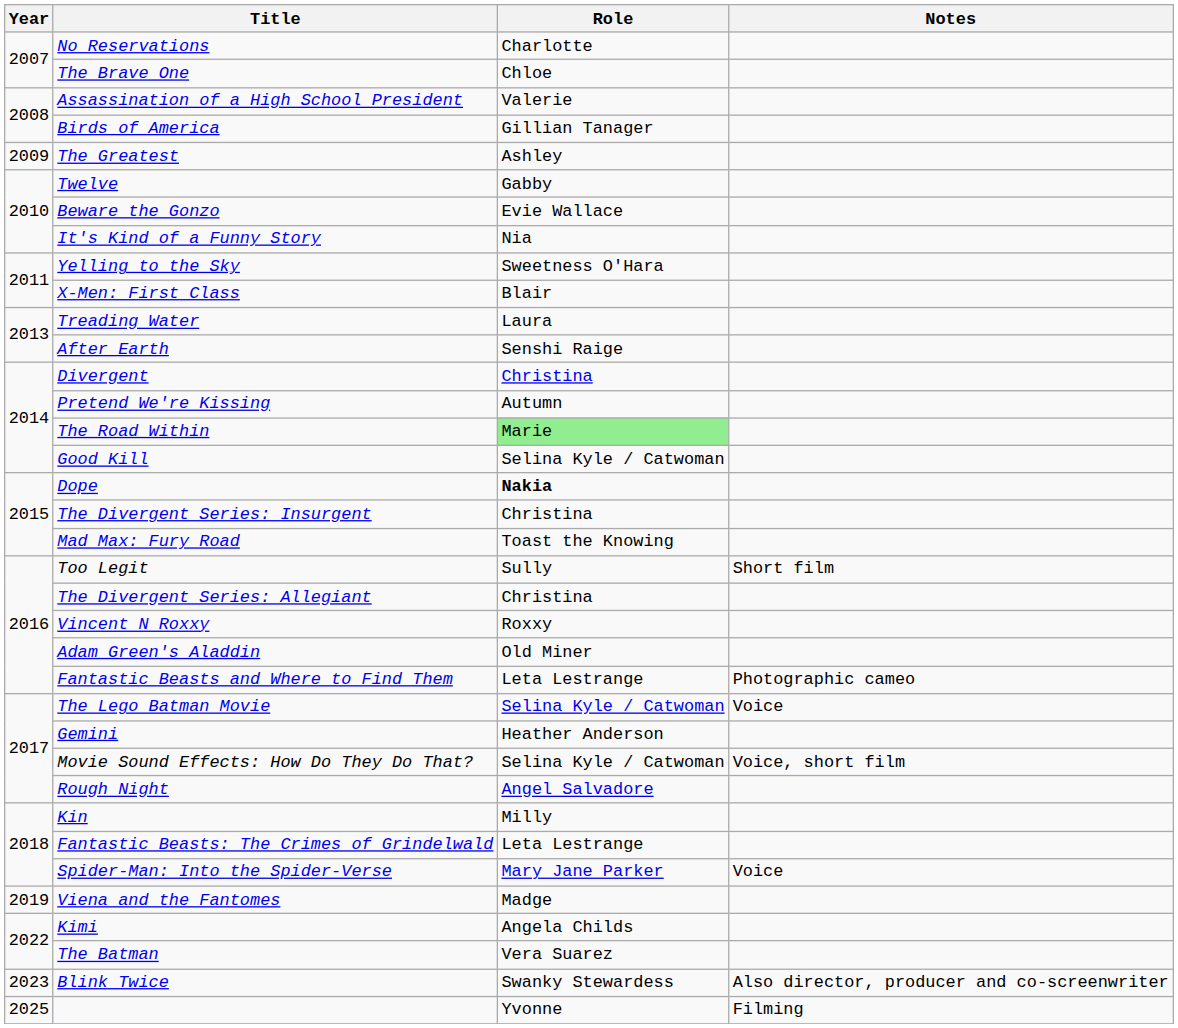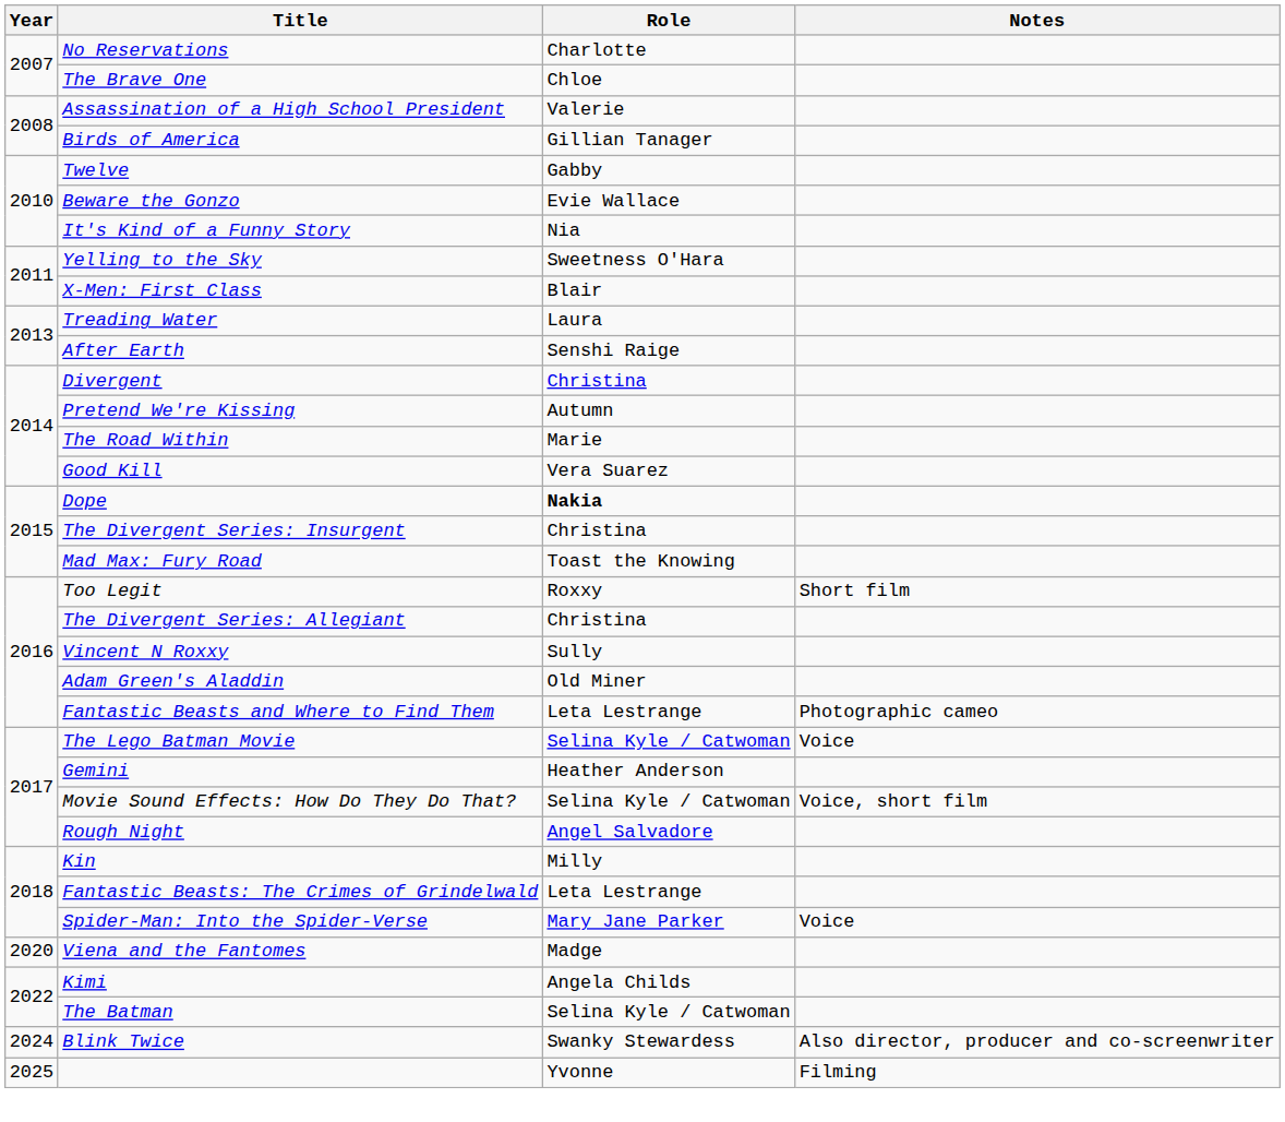 <table class="wikitable sortable">
 <tr>
 <th>Year</th>
 <th>Title</th>
 <th>Role</th>
 <th class="unsortable">Notes</th>
 </tr>
 <tr>
 <td rowspan="2">2007</td>
 <td><em><a href='#'>No Reservations</a></em></td>
 <td>Charlotte</td>
 <td></td>
 </tr>
 <tr>
 <td><em><a href='#'>The Brave One</a></em></td>
 <td>Chloe</td>
 <td></td>
 </tr>
 <tr>
 <td rowspan="2">2008</td>
 <td><em><a href='#'>Assassination of a High School President</a></em></td>
 <td>Valerie</td>
 <td></td>
 </tr>
 <tr>
 <td><em><a href='#'>Birds of America</a></em></td>
 <td>Gillian Tanager</td>
-<td></td>
-</tr>
-<tr>
-<td>2009</td>
-<td><em><a href='#'>The Greatest</a></em></td>
-<td>Ashley</td>
 <td></td>
 </tr>
 <tr>
 <td rowspan="3">2010</td>
 <td><em><a href='#'>Twelve</a></em></td>
 <td>Gabby</td>
 <td></td>
 </tr>
 <tr>
 <td><em><a href='#'>Beware the Gonzo</a></em></td>
 <td>Evie Wallace</td>
 <td></td>
 </tr>
 <tr>
 <td><em><a href='#'>It's Kind of a Funny Story</a></em></td>
 <td>Nia</td>
 <td></td>
 </tr>
 <tr>
 <td rowspan="2">2011</td>
 <td><em><a href='#'>Yelling to the Sky</a></em></td>
 <td>Sweetness O'Hara</td>
 <td></td>
 </tr>
 <tr>
 <td><em><a href='#'>X-Men: First Class</a></em></td>
 <td>Blair</td>
 <td></td>
 </tr>
 <tr>
 <td rowspan="2">2013</td>
 <td><em><a href='#'>Treading Water</a></em></td>
 <td>Laura</td>
 <td></td>
 </tr>
 <tr>
 <td><em><a href='#'>After Earth</a></em></td>
 <td>Senshi Raige</td>
 <td></td>
 </tr>
 <tr>
 <td rowspan="4">2014</td>
 <td><em><a href='#'>Divergent</a></em></td>
 <td><a href='#'>Christina</a></td>
 <td></td>
 </tr>
 <tr>
 <td><em><a href='#'>Pretend We're Kissing</a></em></td>
 <td>Autumn</td>
 <td></td>
 </tr>
 <tr>
 <td><em><a href='#'>The Road Within</a></em></td>
-<td style="background: lightgreen;">Marie</td>
+<td>Marie</td>
 <td></td>
 </tr>
 <tr>
 <td><em><a href='#'>Good Kill</a></em></td>
-<td>Selina Kyle / Catwoman</td>
+<td>Vera Suarez</td>
 <td></td>
 </tr>
 <tr>
 <td rowspan="3">2015</td>
 <td><em><a href='#'>Dope</a></em></td>
 <td><strong>Nakia</strong></td>
 <td></td>
 </tr>
 <tr>
 <td><em><a href='#'>The Divergent Series: Insurgent</a></em></td>
 <td>Christina</td>
 <td></td>
 </tr>
 <tr>
 <td><em><a href='#'>Mad Max: Fury Road</a></em></td>
 <td>Toast the Knowing</td>
 <td></td>
 </tr>
 <tr>
 <td rowspan="5">2016</td>
 <td><em>Too Legit</em></td>
-<td>Sully</td>
+<td>Roxxy</td>
 <td>Short film</td>
 </tr>
 <tr>
 <td><em><a href='#'>The Divergent Series: Allegiant</a></em></td>
 <td>Christina</td>
 <td></td>
 </tr>
 <tr>
 <td><em><a href='#'>Vincent N Roxxy</a></em></td>
-<td>Roxxy</td>
+<td>Sully</td>
 <td></td>
 </tr>
 <tr>
 <td><em><a href='#'>Adam Green's Aladdin</a></em></td>
 <td>Old Miner</td>
 <td></td>
 </tr>
 <tr>
 <td><em><a href='#'>Fantastic Beasts and Where to Find Them</a></em></td>
 <td>Leta Lestrange</td>
 <td>Photographic cameo</td>
 </tr>
 <tr>
 <td rowspan="4">2017</td>
 <td><em><a href='#'>The Lego Batman Movie</a></em></td>
 <td><a href='#'>Selina Kyle / Catwoman</a></td>
 <td>Voice</td>
 </tr>
 <tr>
 <td><em><a href='#'>Gemini</a></em></td>
 <td>Heather Anderson</td>
 <td></td>
 </tr>
 <tr>
 <td><em>Movie Sound Effects: How Do They Do That?</em></td>
 <td>Selina Kyle / Catwoman</td>
 <td>Voice, short film</td>
 </tr>
 <tr>
 <td><em><a href='#'>Rough Night</a></em></td>
 <td><a href='#'>Angel Salvadore</a></td>
 <td></td>
 </tr>
 <tr>
 <td rowspan="3">2018</td>
 <td><em><a href='#'>Kin</a></em></td>
 <td>Milly</td>
 <td></td>
 </tr>
 <tr>
 <td><em><a href='#'>Fantastic Beasts: The Crimes of Grindelwald</a></em></td>
 <td>Leta Lestrange</td>
 <td></td>
 </tr>
 <tr>
 <td><em><a href='#'>Spider-Man: Into the Spider-Verse</a></em></td>
 <td><a href='#'>Mary Jane Parker</a></td>
 <td>Voice</td>
 </tr>
 <tr>
-<td>2019</td>
+<td>2020</td>
 <td><em><a href='#'>Viena and the Fantomes</a></em></td>
 <td>Madge</td>
 <td></td>
 </tr>
 <tr>
 <td rowspan="2">2022</td>
 <td><em><a href='#'>Kimi</a></em></td>
 <td>Angela Childs</td>
 <td></td>
 </tr>
 <tr>
 <td><em><a href='#'>The Batman</a></em></td>
-<td>Vera Suarez</td>
+<td>Selina Kyle / Catwoman</td>
 <td></td>
 </tr>
 <tr>
-<td>2023</td>
+<td>2024</td>
 <td><em><a href='#'>Blink Twice</a></em></td>
 <td>Swanky Stewardess</td>
 <td>Also director, producer and co-screenwriter</td>
 </tr>
 <tr>
 <td>2025</td>
 <td></td>
 <td>Yvonne</td>
 <td>Filming</td>
 </tr>
 </table>
